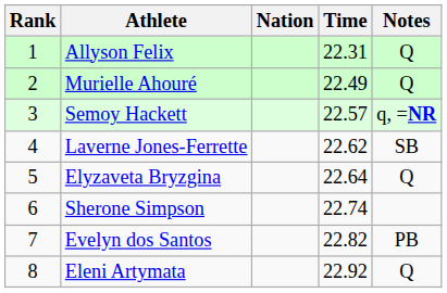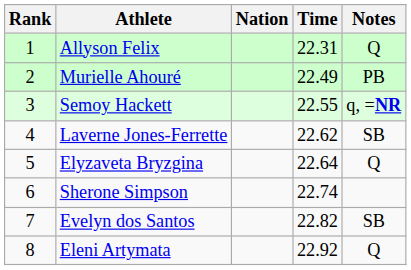 <table class="wikitable sortable" style="text-align:center">
 <tr>
 <th>Rank</th>
 <th>Athlete</th>
 <th>Nation</th>
 <th>Time</th>
 <th>Notes</th>
 </tr>
 <tr bgcolor=#ccffcc>
 <td>1</td>
 <td align=left><a href='#'>Allyson Felix</a></td>
 <td align=left></td>
 <td>22.31</td>
 <td>Q</td>
 </tr>
 <tr bgcolor=#ccffcc>
 <td>2</td>
 <td align=left><a href='#'>Murielle Ahouré</a></td>
 <td align=left></td>
 <td>22.49</td>
-<td>Q</td>
+<td>PB</td>
 </tr>
 <tr bgcolor=#ddffdd>
 <td>3</td>
 <td align=left><a href='#'>Semoy Hackett</a></td>
 <td align=left></td>
-<td>22.57</td>
+<td>22.55</td>
 <td>q, =<strong><a href='#'>NR</a></strong></td>
 </tr>
 <tr>
 <td>4</td>
 <td align=left><a href='#'>Laverne Jones-Ferrette</a></td>
 <td align=left></td>
 <td>22.62</td>
 <td>SB</td>
 </tr>
 <tr>
 <td>5</td>
 <td align=left><a href='#'>Elyzaveta Bryzgina</a></td>
 <td align=left></td>
 <td>22.64</td>
 <td>Q</td>
 </tr>
 <tr>
 <td>6</td>
 <td align=left><a href='#'>Sherone Simpson</a></td>
 <td align=left></td>
 <td>22.74</td>
 <td></td>
 </tr>
 <tr>
 <td>7</td>
 <td align=left><a href='#'>Evelyn dos Santos</a></td>
 <td align=left></td>
 <td>22.82</td>
-<td>PB</td>
+<td>SB</td>
 </tr>
 <tr>
 <td>8</td>
 <td align=left><a href='#'>Eleni Artymata</a></td>
 <td align=left></td>
 <td>22.92</td>
 <td>Q</td>
 </tr>
 </table>
